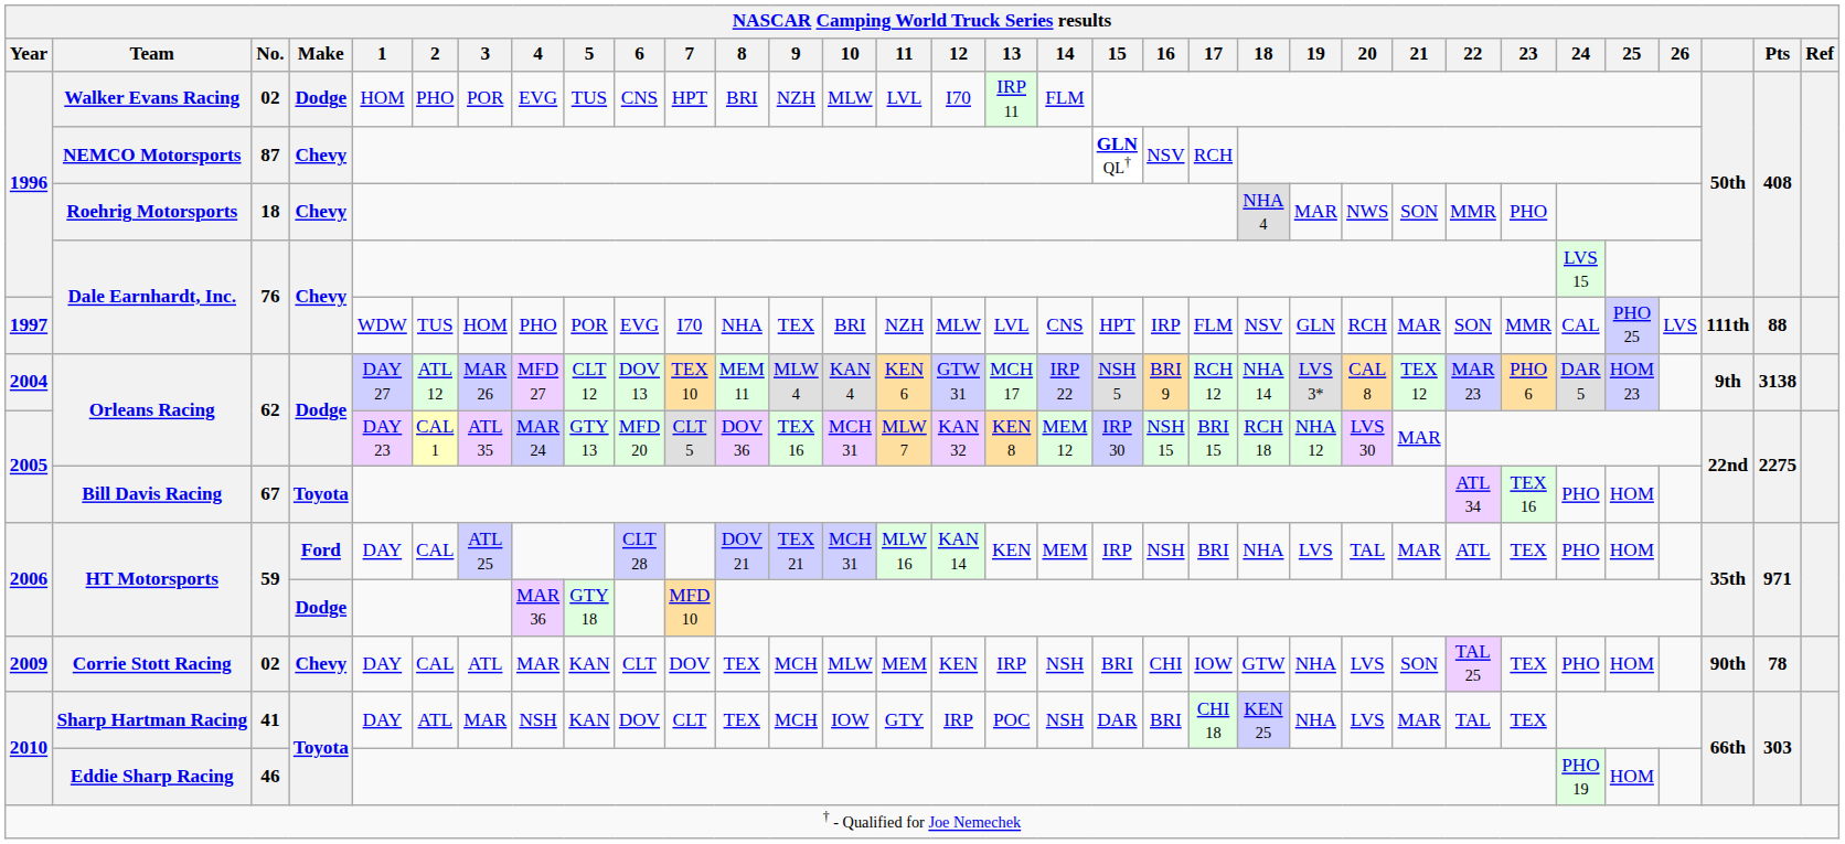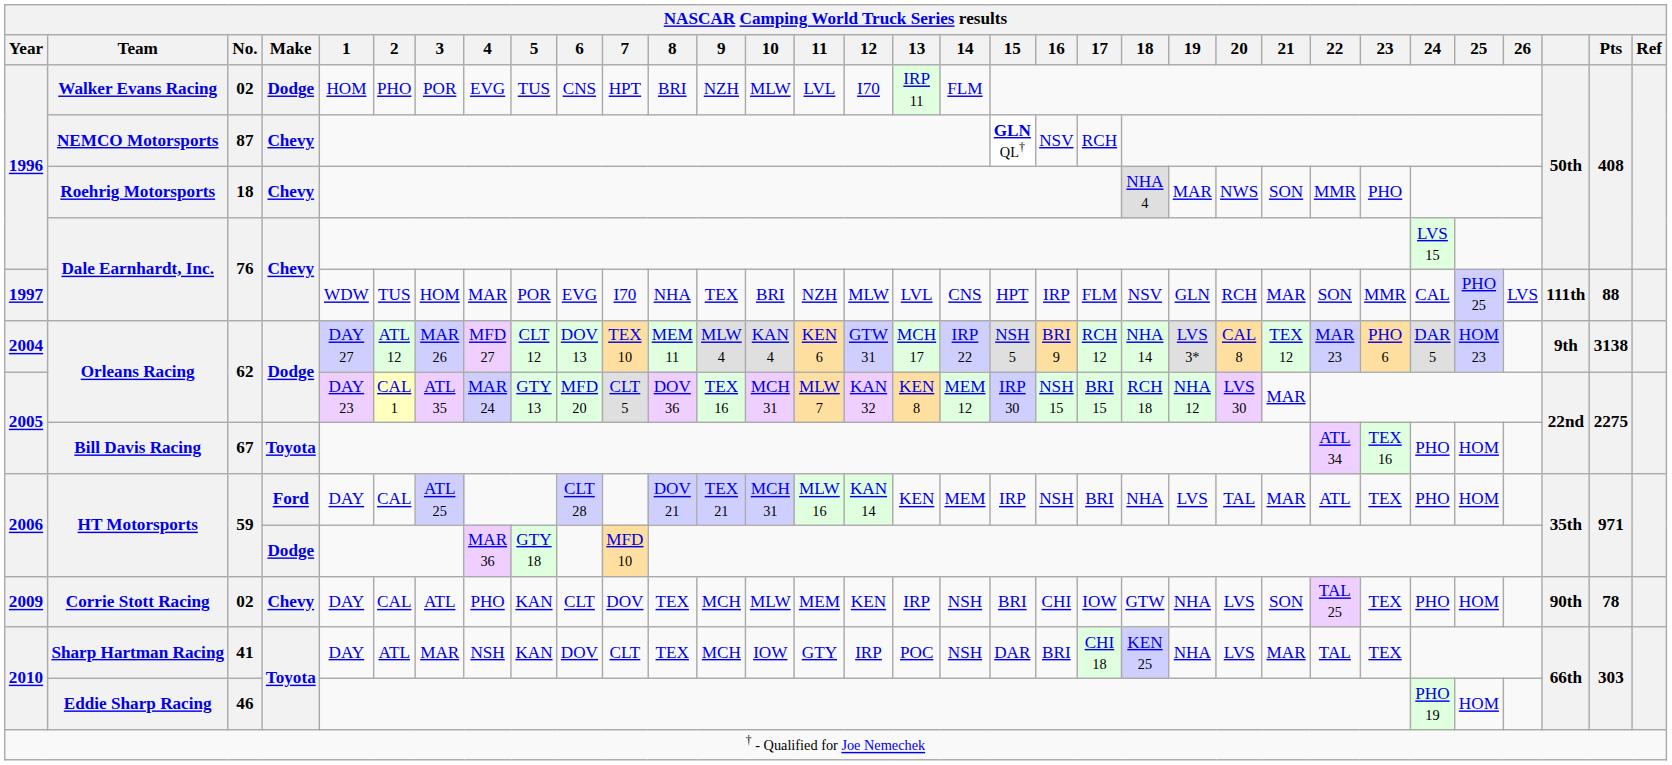 <table class="wikitable" style="text-align:center; font-size:75%">
 <tr>
 <th colspan=45><a href='#'>NASCAR</a> <a href='#'>Camping World Truck Series</a> results</th>
 </tr>
 <tr>
 <th>Year</th>
 <th>Team</th>
 <th>No.</th>
 <th>Make</th>
 <th>1</th>
 <th>2</th>
 <th>3</th>
 <th>4</th>
 <th>5</th>
 <th>6</th>
 <th>7</th>
 <th>8</th>
 <th>9</th>
 <th>10</th>
 <th>11</th>
 <th>12</th>
 <th>13</th>
 <th>14</th>
 <th>15</th>
 <th>16</th>
 <th>17</th>
 <th>18</th>
 <th>19</th>
 <th>20</th>
 <th>21</th>
 <th>22</th>
 <th>23</th>
 <th>24</th>
 <th>25</th>
 <th>26</th>
 <th></th>
 <th>Pts</th>
 <th>Ref</th>
 </tr>
 <tr>
 <th rowspan=4><a href='#'>1996</a></th>
 <th><a href='#'>Walker Evans Racing</a></th>
 <th>02</th>
 <th><a href='#'>Dodge</a></th>
 <td><a href='#'>HOM</a></td>
 <td><a href='#'>PHO</a></td>
 <td><a href='#'>POR</a></td>
 <td><a href='#'>EVG</a></td>
 <td><a href='#'>TUS</a></td>
 <td><a href='#'>CNS</a></td>
 <td><a href='#'>HPT</a></td>
 <td><a href='#'>BRI</a></td>
 <td><a href='#'>NZH</a></td>
 <td><a href='#'>MLW</a></td>
 <td><a href='#'>LVL</a></td>
 <td><a href='#'>I70</a></td>
 <td style="background:#DFFFDF;"><a href='#'>IRP</a><br><small>11</small></td>
 <td><a href='#'>FLM</a></td>
 <td colspan=12></td>
 <th rowspan=4>50th</th>
 <th rowspan=4>408</th>
 <th rowspan=4></th>
 </tr>
 <tr>
 <th><a href='#'>NEMCO Motorsports</a></th>
 <th>87</th>
 <th><a href='#'>Chevy</a></th>
 <td colspan=14></td>
 <td style="background:#FFFFFF;"><strong><a href='#'>GLN</a></strong><br><small>QL<sup>†</sup></small></td>
 <td><a href='#'>NSV</a></td>
 <td><a href='#'>RCH</a></td>
 <td colspan=9></td>
 </tr>
 <tr>
 <th><a href='#'>Roehrig Motorsports</a></th>
 <th>18</th>
 <th><a href='#'>Chevy</a></th>
 <td colspan=17></td>
 <td style="background:#DFDFDF;"><a href='#'>NHA</a><br><small>4</small></td>
 <td><a href='#'>MAR</a></td>
 <td><a href='#'>NWS</a></td>
 <td><a href='#'>SON</a></td>
 <td><a href='#'>MMR</a></td>
 <td><a href='#'>PHO</a></td>
 <td colspan=3></td>
 </tr>
 <tr>
 <th rowspan=2><a href='#'>Dale Earnhardt, Inc.</a></th>
 <th rowspan=2>76</th>
 <th rowspan=2><a href='#'>Chevy</a></th>
 <td colspan=23></td>
 <td style="background:#DFFFDF;"><a href='#'>LVS</a><br><small>15</small></td>
 <td colspan=2></td>
 </tr>
 <tr>
 <th><a href='#'>1997</a></th>
 <td><a href='#'>WDW</a></td>
 <td><a href='#'>TUS</a></td>
 <td><a href='#'>HOM</a></td>
-<td><a href='#'>PHO</a></td>
+<td><a href='#'>MAR</a></td>
 <td><a href='#'>POR</a></td>
 <td><a href='#'>EVG</a></td>
 <td><a href='#'>I70</a></td>
 <td><a href='#'>NHA</a></td>
 <td><a href='#'>TEX</a></td>
 <td><a href='#'>BRI</a></td>
 <td><a href='#'>NZH</a></td>
 <td><a href='#'>MLW</a></td>
 <td><a href='#'>LVL</a></td>
 <td><a href='#'>CNS</a></td>
 <td><a href='#'>HPT</a></td>
 <td><a href='#'>IRP</a></td>
 <td><a href='#'>FLM</a></td>
 <td><a href='#'>NSV</a></td>
 <td><a href='#'>GLN</a></td>
 <td><a href='#'>RCH</a></td>
 <td><a href='#'>MAR</a></td>
 <td><a href='#'>SON</a></td>
 <td><a href='#'>MMR</a></td>
 <td><a href='#'>CAL</a></td>
 <td style="background:#CFCFFF;"><a href='#'>PHO</a><br><small>25</small></td>
 <td><a href='#'>LVS</a></td>
 <th>111th</th>
 <th>88</th>
 <th></th>
 </tr>
 <tr>
 <th><a href='#'>2004</a></th>
 <th rowspan=2><a href='#'>Orleans Racing</a></th>
 <th rowspan=2>62</th>
 <th rowspan=2><a href='#'>Dodge</a></th>
 <td style="background:#CFCFFF;"><a href='#'>DAY</a><br><small>27</small></td>
 <td style="background:#DFFFDF;"><a href='#'>ATL</a><br><small>12</small></td>
 <td style="background:#CFCFFF;"><a href='#'>MAR</a><br><small>26</small></td>
 <td style="background:#EFCFFF;"><a href='#'>MFD</a><br><small>27</small></td>
 <td style="background:#DFFFDF;"><a href='#'>CLT</a><br><small>12</small></td>
 <td style="background:#DFFFDF;"><a href='#'>DOV</a><br><small>13</small></td>
 <td style="background:#FFDF9F;"><a href='#'>TEX</a><br><small>10</small></td>
 <td style="background:#DFFFDF;"><a href='#'>MEM</a><br><small>11</small></td>
 <td style="background:#DFDFDF;"><a href='#'>MLW</a><br><small>4</small></td>
 <td style="background:#DFDFDF;"><a href='#'>KAN</a><br><small>4</small></td>
 <td style="background:#FFDF9F;"><a href='#'>KEN</a><br><small>6</small></td>
 <td style="background:#CFCFFF;"><a href='#'>GTW</a><br><small>31</small></td>
 <td style="background:#DFFFDF;"><a href='#'>MCH</a><br><small>17</small></td>
 <td style="background:#CFCFFF;"><a href='#'>IRP</a><br><small>22</small></td>
 <td style="background:#DFDFDF;"><a href='#'>NSH</a><br><small>5</small></td>
 <td style="background:#FFDF9F;"><a href='#'>BRI</a><br><small>9</small></td>
 <td style="background:#DFFFDF;"><a href='#'>RCH</a><br><small>12</small></td>
 <td style="background:#DFFFDF;"><a href='#'>NHA</a><br><small>14</small></td>
 <td style="background:#DFDFDF;"><a href='#'>LVS</a><br><small>3*</small></td>
 <td style="background:#FFDF9F;"><a href='#'>CAL</a><br><small>8</small></td>
 <td style="background:#DFFFDF;"><a href='#'>TEX</a><br><small>12</small></td>
 <td style="background:#CFCFFF;"><a href='#'>MAR</a><br><small>23</small></td>
 <td style="background:#FFDF9F;"><a href='#'>PHO</a><br><small>6</small></td>
 <td style="background:#DFDFDF;"><a href='#'>DAR</a><br><small>5</small></td>
 <td style="background:#CFCFFF;"><a href='#'>HOM</a><br><small>23</small></td>
 <td></td>
 <th>9th</th>
 <th>3138</th>
 <th></th>
 </tr>
 <tr>
 <th rowspan=2><a href='#'>2005</a></th>
 <td style="background:#EFCFFF;"><a href='#'>DAY</a><br><small>23</small></td>
 <td style="background:#FFFFBF;"><a href='#'>CAL</a><br><small>1</small></td>
 <td style="background:#EFCFFF;"><a href='#'>ATL</a><br><small>35</small></td>
 <td style="background:#CFCFFF;"><a href='#'>MAR</a><br><small>24</small></td>
 <td style="background:#DFFFDF;"><a href='#'>GTY</a><br><small>13</small></td>
 <td style="background:#DFFFDF;"><a href='#'>MFD</a><br><small>20</small></td>
 <td style="background:#DFDFDF;"><a href='#'>CLT</a><br><small>5</small></td>
 <td style="background:#EFCFFF;"><a href='#'>DOV</a><br><small>36</small></td>
 <td style="background:#DFFFDF;"><a href='#'>TEX</a><br><small>16</small></td>
 <td style="background:#EFCFFF;"><a href='#'>MCH</a><br><small>31</small></td>
 <td style="background:#FFDF9F;"><a href='#'>MLW</a><br><small>7</small></td>
 <td style="background:#EFCFFF;"><a href='#'>KAN</a><br><small>32</small></td>
 <td style="background:#FFDF9F;"><a href='#'>KEN</a><br><small>8</small></td>
 <td style="background:#DFFFDF;"><a href='#'>MEM</a><br><small>12</small></td>
 <td style="background:#CFCFFF;"><a href='#'>IRP</a><br><small>30</small></td>
 <td style="background:#DFFFDF;"><a href='#'>NSH</a><br><small>15</small></td>
 <td style="background:#DFFFDF;"><a href='#'>BRI</a><br><small>15</small></td>
 <td style="background:#DFFFDF;"><a href='#'>RCH</a><br><small>18</small></td>
 <td style="background:#DFFFDF;"><a href='#'>NHA</a><br><small>12</small></td>
 <td style="background:#EFCFFF;"><a href='#'>LVS</a><br><small>30</small></td>
 <td><a href='#'>MAR</a></td>
 <td colspan=5></td>
 <th rowspan=2>22nd</th>
 <th rowspan=2>2275</th>
 <th rowspan=2></th>
 </tr>
 <tr>
 <th><a href='#'>Bill Davis Racing</a></th>
 <th>67</th>
 <th><a href='#'>Toyota</a></th>
 <td colspan=21></td>
 <td style="background:#EFCFFF;"><a href='#'>ATL</a><br><small>34</small></td>
 <td style="background:#DFFFDF;"><a href='#'>TEX</a><br><small>16</small></td>
 <td><a href='#'>PHO</a></td>
 <td><a href='#'>HOM</a></td>
 <td></td>
 </tr>
 <tr>
 <th rowspan=2><a href='#'>2006</a></th>
 <th rowspan=2><a href='#'>HT Motorsports</a></th>
 <th rowspan=2>59</th>
 <th><a href='#'>Ford</a></th>
 <td><a href='#'>DAY</a></td>
 <td><a href='#'>CAL</a></td>
 <td style="background:#CFCFFF;"><a href='#'>ATL</a><br><small>25</small></td>
 <td colspan=2></td>
 <td style="background:#CFCFFF;"><a href='#'>CLT</a><br><small>28</small></td>
 <td></td>
 <td style="background:#CFCFFF;"><a href='#'>DOV</a><br><small>21</small></td>
 <td style="background:#CFCFFF;"><a href='#'>TEX</a><br><small>21</small></td>
 <td style="background:#CFCFFF;"><a href='#'>MCH</a><br><small>31</small></td>
 <td style="background:#DFFFDF;"><a href='#'>MLW</a><br><small>16</small></td>
 <td style="background:#DFFFDF;"><a href='#'>KAN</a><br><small>14</small></td>
 <td><a href='#'>KEN</a></td>
 <td><a href='#'>MEM</a></td>
 <td><a href='#'>IRP</a></td>
 <td><a href='#'>NSH</a></td>
 <td><a href='#'>BRI</a></td>
 <td><a href='#'>NHA</a></td>
 <td><a href='#'>LVS</a></td>
 <td><a href='#'>TAL</a></td>
 <td><a href='#'>MAR</a></td>
 <td><a href='#'>ATL</a></td>
 <td><a href='#'>TEX</a></td>
 <td><a href='#'>PHO</a></td>
 <td><a href='#'>HOM</a></td>
 <td></td>
 <th rowspan=2>35th</th>
 <th rowspan=2>971</th>
 <th rowspan=2></th>
 </tr>
 <tr>
 <th><a href='#'>Dodge</a></th>
 <td colspan=3></td>
 <td style="background:#EFCFFF;"><a href='#'>MAR</a><br><small>36</small></td>
 <td style="background:#DFFFDF;"><a href='#'>GTY</a><br><small>18</small></td>
 <td></td>
 <td style="background:#FFDF9F;"><a href='#'>MFD</a><br><small>10</small></td>
 <td colspan=19></td>
 </tr>
 <tr>
 <th><a href='#'>2009</a></th>
 <th><a href='#'>Corrie Stott Racing</a></th>
 <th>02</th>
 <th><a href='#'>Chevy</a></th>
 <td><a href='#'>DAY</a></td>
 <td><a href='#'>CAL</a></td>
 <td><a href='#'>ATL</a></td>
-<td><a href='#'>MAR</a></td>
+<td><a href='#'>PHO</a></td>
 <td><a href='#'>KAN</a></td>
 <td><a href='#'>CLT</a></td>
 <td><a href='#'>DOV</a></td>
 <td><a href='#'>TEX</a></td>
 <td><a href='#'>MCH</a></td>
 <td><a href='#'>MLW</a></td>
 <td><a href='#'>MEM</a></td>
 <td><a href='#'>KEN</a></td>
 <td><a href='#'>IRP</a></td>
 <td><a href='#'>NSH</a></td>
 <td><a href='#'>BRI</a></td>
 <td><a href='#'>CHI</a></td>
 <td><a href='#'>IOW</a></td>
 <td><a href='#'>GTW</a></td>
 <td><a href='#'>NHA</a></td>
 <td><a href='#'>LVS</a></td>
 <td><a href='#'>SON</a></td>
 <td style="background:#EFCFFF;"><a href='#'>TAL</a><br><small>25</small></td>
 <td><a href='#'>TEX</a></td>
 <td><a href='#'>PHO</a></td>
 <td><a href='#'>HOM</a></td>
 <td></td>
 <th>90th</th>
 <th>78</th>
 <th></th>
 </tr>
 <tr>
 <th rowspan=2><a href='#'>2010</a></th>
 <th><a href='#'>Sharp Hartman Racing</a></th>
 <th>41</th>
 <th rowspan=2><a href='#'>Toyota</a></th>
 <td><a href='#'>DAY</a></td>
 <td><a href='#'>ATL</a></td>
 <td><a href='#'>MAR</a></td>
 <td><a href='#'>NSH</a></td>
 <td><a href='#'>KAN</a></td>
 <td><a href='#'>DOV</a></td>
 <td><a href='#'>CLT</a></td>
 <td><a href='#'>TEX</a></td>
 <td><a href='#'>MCH</a></td>
 <td><a href='#'>IOW</a></td>
 <td><a href='#'>GTY</a></td>
 <td><a href='#'>IRP</a></td>
 <td><a href='#'>POC</a></td>
 <td><a href='#'>NSH</a></td>
 <td><a href='#'>DAR</a></td>
 <td><a href='#'>BRI</a></td>
 <td style="background:#DFFFDF;"><a href='#'>CHI</a><br><small>18</small></td>
 <td style="background:#CFCFFF;"><a href='#'>KEN</a><br><small>25</small></td>
 <td><a href='#'>NHA</a></td>
 <td><a href='#'>LVS</a></td>
 <td><a href='#'>MAR</a></td>
 <td><a href='#'>TAL</a></td>
 <td><a href='#'>TEX</a></td>
 <td colspan=3></td>
 <th rowspan=2>66th</th>
 <th rowspan=2>303</th>
 <th rowspan=2></th>
 </tr>
 <tr>
 <th><a href='#'>Eddie Sharp Racing</a></th>
 <th>46</th>
 <td colspan=23></td>
 <td style="background:#DFFFDF;"><a href='#'>PHO</a><br><small>19</small></td>
 <td><a href='#'>HOM</a></td>
 <td></td>
 </tr>
 <tr>
 <td colspan=33><small><sup>†</sup> - Qualified for <a href='#'>Joe Nemechek</a></small></td>
 </tr>
 </table>
